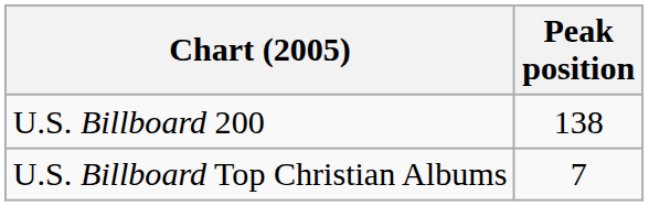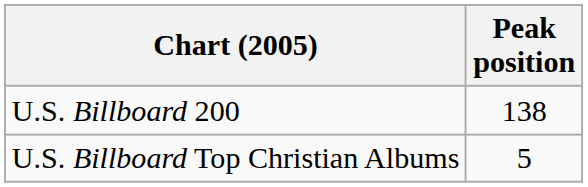 <table class="wikitable sortable">
 <tr>
 <th align="left">Chart (2005)</th>
 <th align="center">Peak<br>position</th>
 </tr>
 <tr>
 <td align="left">U.S. <em>Billboard</em> 200</td>
 <td align="center">138</td>
 </tr>
 <tr>
 <td align="left">U.S. <em>Billboard</em> Top Christian Albums</td>
-<td align="center">7</td>
+<td align="center">5</td>
 </tr>
 </table>
